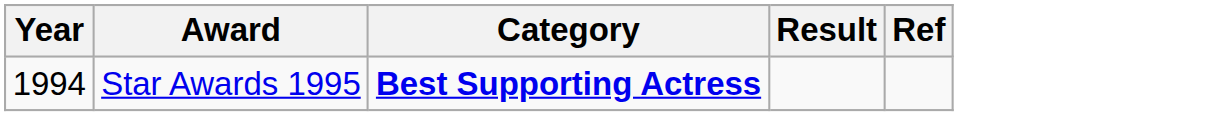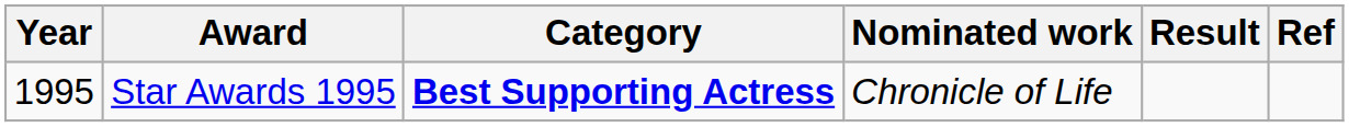 <table class="wikitable sortable">
 <tr>
 <th>Year</th>
 <th>Award</th>
 <th>Category</th>
+<th>Nominated work</th>
 <th>Result</th>
 <th class="unsortable">Ref</th>
 </tr>
 <tr>
-<td>1994</td>
+<td>1995</td>
 <td><a href='#'>Star Awards 1995</a></td>
 <td><strong><a href='#'>Best Supporting Actress</a></strong></td>
+<td><em>Chronicle of Life</em></td>
 <td></td>
 <td></td>
 </tr>
 </table>
